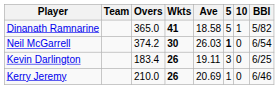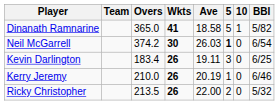 <table class="wikitable">
 <tr>
 <th>Player</th>
 <th>Team</th>
 <th>Overs</th>
 <th>Wkts</th>
 <th>Ave</th>
 <th>5</th>
 <th>10</th>
 <th>BBI</th>
 </tr>
 <tr>
 <td><a href='#'>Dinanath Ramnarine</a></td>
 <td></td>
 <td>365.0</td>
 <td><strong>41</strong></td>
 <td>18.58</td>
 <td>5</td>
 <td>1</td>
 <td>5/82</td>
 </tr>
 <tr>
 <td><a href='#'>Neil McGarrell</a></td>
 <td></td>
 <td>374.2</td>
 <td><strong>30</strong></td>
 <td>26.03</td>
 <td><strong>1</strong></td>
 <td>0</td>
 <td>6/54</td>
 </tr>
 <tr>
 <td><a href='#'>Kevin Darlington</a></td>
 <td></td>
 <td>183.4</td>
 <td><strong>26</strong></td>
 <td>19.11</td>
 <td>3</td>
 <td>0</td>
 <td>6/25</td>
 </tr>
 <tr>
 <td><a href='#'>Kerry Jeremy</a></td>
 <td></td>
 <td>210.0</td>
 <td><strong>26</strong></td>
-<td>20.69</td>
+<td>20.19</td>
 <td>1</td>
 <td>0</td>
 <td>6/46</td>
 </tr>
+<tr>
+<td><a href='#'>Ricky Christopher</a></td>
+<td></td>
+<td>213.5</td>
+<td><strong>26</strong></td>
+<td>22.00</td>
+<td>2</td>
+<td>0</td>
+<td>5/32</td>
+</tr>
 </table>
